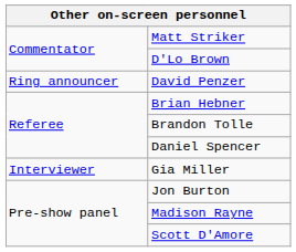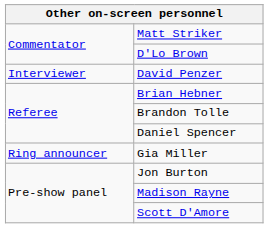 <table align="right" class="wikitable" style="border:1px; font-size:90%; margin-left:1em;">
 <tr>
 <th width="250" colspan="2"><strong>Other on-screen personnel</strong></th>
 </tr>
 <tr>
 <td rowspan="2"><a href='#'>Commentator</a></td>
 <td><a href='#'>Matt Striker</a></td>
 </tr>
 <tr>
 <td><a href='#'>D'Lo Brown</a></td>
 </tr>
 <tr>
-<td rowspan="1"><a href='#'>Ring announcer</a></td>
+<td rowspan="1"><a href='#'>Interviewer</a></td>
 <td><a href='#'>David Penzer</a></td>
 </tr>
 <tr>
 <td rowspan="3"><a href='#'>Referee</a></td>
 <td><a href='#'>Brian Hebner</a></td>
 </tr>
 <tr>
 <td>Brandon Tolle</td>
 </tr>
 <tr>
 <td>Daniel Spencer</td>
 </tr>
 <tr>
-<td rowspan="1"><a href='#'>Interviewer</a></td>
+<td rowspan="1"><a href='#'>Ring announcer</a></td>
 <td>Gia Miller</td>
 </tr>
 <tr>
 <td rowspan="3">Pre-show panel</td>
 <td>Jon Burton</td>
 </tr>
 <tr>
 <td><a href='#'>Madison Rayne</a></td>
 </tr>
 <tr>
 <td><a href='#'>Scott D'Amore</a></td>
 </tr>
 </table>
